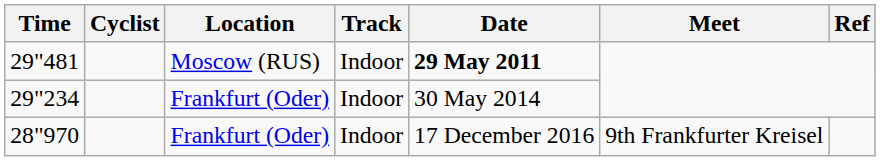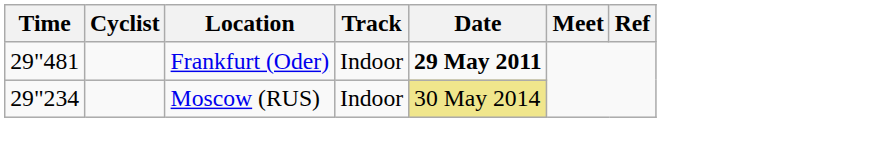 <table class="wikitable">
 <tr align="left">
 <th>Time</th>
 <th>Cyclist</th>
 <th>Location</th>
 <th>Track</th>
 <th>Date</th>
 <th>Meet</th>
 <th>Ref</th>
 </tr>
 <tr>
 <td>29"481</td>
 <td></td>
-<td><a href='#'>Moscow</a> (RUS)</td>
+<td><a href='#'>Frankfurt (Oder)</a></td>
 <td>Indoor</td>
 <td><strong>29 May 2011</strong></td>
 </tr>
 <tr>
 <td>29"234</td>
 <td></td>
-<td><a href='#'>Frankfurt (Oder)</a></td>
+<td><a href='#'>Moscow</a> (RUS)</td>
 <td>Indoor</td>
-<td>30 May 2014</td>
-</tr>
-<tr>
-<td>28"970</td>
-<td></td>
-<td><a href='#'>Frankfurt (Oder)</a></td>
-<td>Indoor</td>
-<td>17 December 2016</td>
-<td>9th Frankfurter Kreisel</td>
-<td></td>
+<td style="background: khaki;">30 May 2014</td>
 </tr>
 </table>
